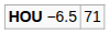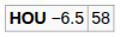 <table class="wikitable">
 <tr align="center">
 </tr>
 <tr align="center">
 <td><strong>HOU</strong> −6.5</td>
-<td>71</td>
+<td>58</td>
 </tr>
 </table>
